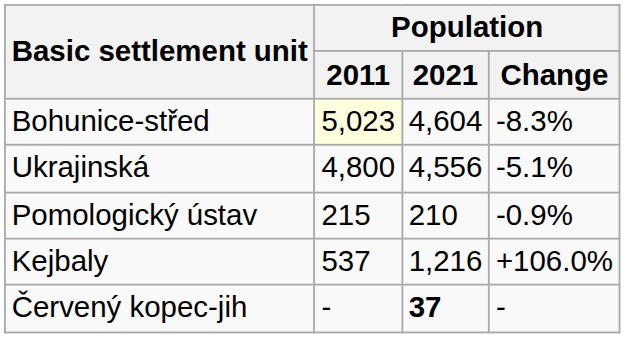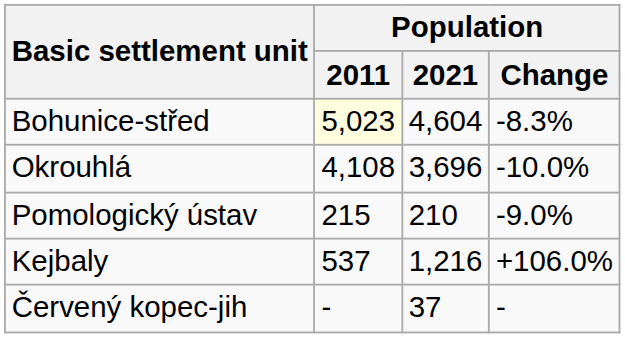 <table class="wikitable sortable">
 <tr>
 <th rowspan=2>Basic settlement unit</th>
 <th colspan=3>Population</th>
 </tr>
 <tr>
 <th>2011</th>
 <th>2021</th>
 <th>Change</th>
 </tr>
 <tr>
 <td>Bohunice-střed</td>
 <td style="background: lightyellow;">5,023</td>
 <td>4,604</td>
 <td>-8.3%</td>
 </tr>
 <tr>
-<td>Ukrajinská</td>
-<td>4,800</td>
-<td>4,556</td>
-<td>-5.1%</td>
+<td>Okrouhlá</td>
+<td>4,108</td>
+<td>3,696</td>
+<td>-10.0%</td>
 </tr>
 <tr>
 <td>Pomologický ústav</td>
 <td>215</td>
 <td>210</td>
-<td>-0.9%</td>
+<td>-9.0%</td>
 </tr>
 <tr>
 <td>Kejbaly</td>
 <td>537</td>
 <td>1,216</td>
 <td>+106.0%</td>
 </tr>
 <tr>
 <td>Červený kopec-jih</td>
 <td>-</td>
-<td><strong>37</strong></td>
+<td>37</td>
 <td>-</td>
 </tr>
 </table>
